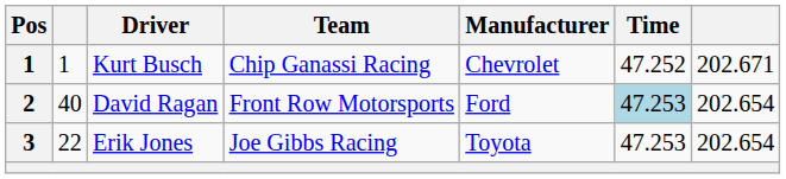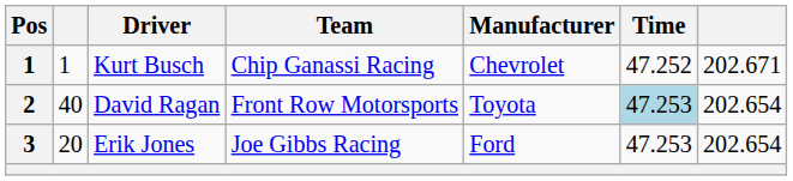 <table class="wikitable" style="font-size:95%">
 <tr>
 <th>Pos</th>
 <th></th>
 <th>Driver</th>
 <th>Team</th>
 <th>Manufacturer</th>
 <th>Time</th>
 <th></th>
 </tr>
 <tr>
 <th>1</th>
 <td>1</td>
 <td><a href='#'>Kurt Busch</a></td>
 <td><a href='#'>Chip Ganassi Racing</a></td>
 <td><a href='#'>Chevrolet</a></td>
 <td>47.252</td>
 <td>202.671</td>
 </tr>
 <tr>
 <th>2</th>
 <td>40</td>
 <td><a href='#'>David Ragan</a></td>
 <td><a href='#'>Front Row Motorsports</a></td>
-<td><a href='#'>Ford</a></td>
+<td><a href='#'>Toyota</a></td>
 <td style="background: lightblue;">47.253</td>
 <td>202.654</td>
 </tr>
 <tr>
 <th>3</th>
-<td>22</td>
+<td>20</td>
 <td><a href='#'>Erik Jones</a></td>
 <td><a href='#'>Joe Gibbs Racing</a></td>
-<td><a href='#'>Toyota</a></td>
+<td><a href='#'>Ford</a></td>
 <td>47.253</td>
 <td>202.654</td>
 </tr>
 <tr>
 <th colspan="7"></th>
 </tr>
 </table>
